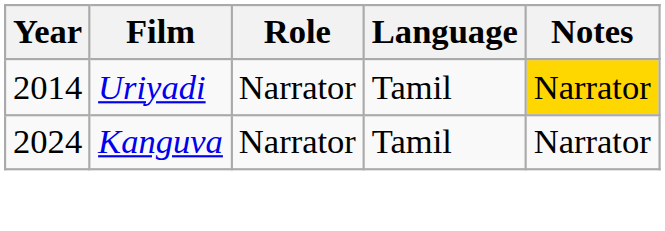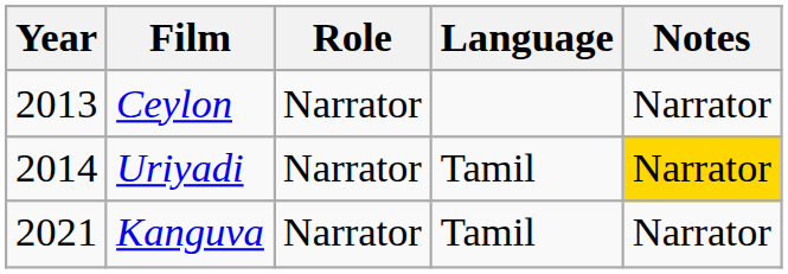 <table class="wikitable sortable">
 <tr>
 <th scope="col">Year</th>
 <th scope="col">Film</th>
 <th scope="col">Role</th>
 <th scope="col">Language</th>
 <th scope="col" class="unsortable">Notes</th>
 </tr>
 <tr>
+<td rowspan=1>2013</td>
+<td><em><a href='#'>Ceylon</a></em></td>
+<td>Narrator</td>
+<td></td>
+<td>Narrator</td>
+</tr>
+<tr>
 <td rowspan=1>2014</td>
 <td><em><a href='#'>Uriyadi</a></em></td>
 <td>Narrator</td>
 <td>Tamil</td>
 <td style="background: gold;">Narrator</td>
 </tr>
 <tr>
-<td rowspan=1>2024</td>
+<td rowspan=1>2021</td>
 <td><em><a href='#'>Kanguva</a></em></td>
 <td>Narrator</td>
 <td>Tamil</td>
 <td>Narrator</td>
 </tr>
 </table>
